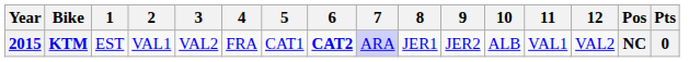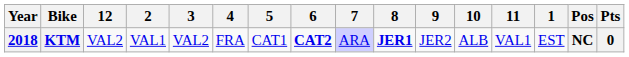 <table class="wikitable" style="text-align:center;">
 <tr>
 <th>Year</th>
 <th>Bike</th>
-<th>1</th>
+<th>12</th>
 <th>2</th>
 <th>3</th>
 <th>4</th>
 <th>5</th>
 <th>6</th>
 <th>7</th>
 <th>8</th>
 <th>9</th>
 <th>10</th>
 <th>11</th>
-<th>12</th>
+<th>1</th>
 <th>Pos</th>
 <th>Pts</th>
 </tr>
 <tr>
-<th><a href='#'>2015</a></th>
+<th><a href='#'>2018</a></th>
 <th><a href='#'>KTM</a></th>
-<td><a href='#'>EST</a></td>
+<td><a href='#'>VAL2</a></td>
 <td><a href='#'>VAL1</a></td>
 <td><a href='#'>VAL2</a></td>
 <td><a href='#'>FRA</a></td>
 <td><a href='#'>CAT1</a></td>
 <td><strong><a href='#'>CAT2</a></strong></td>
 <td style="background:#CFCFFF;"><a href='#'>ARA</a><br></td>
-<td><a href='#'>JER1</a></td>
+<td><strong><a href='#'>JER1</a></strong></td>
 <td><a href='#'>JER2</a></td>
 <td><a href='#'>ALB</a></td>
 <td><a href='#'>VAL1</a></td>
-<td><a href='#'>VAL2</a></td>
+<td><a href='#'>EST</a></td>
 <th>NC</th>
 <th>0</th>
 </tr>
 </table>
